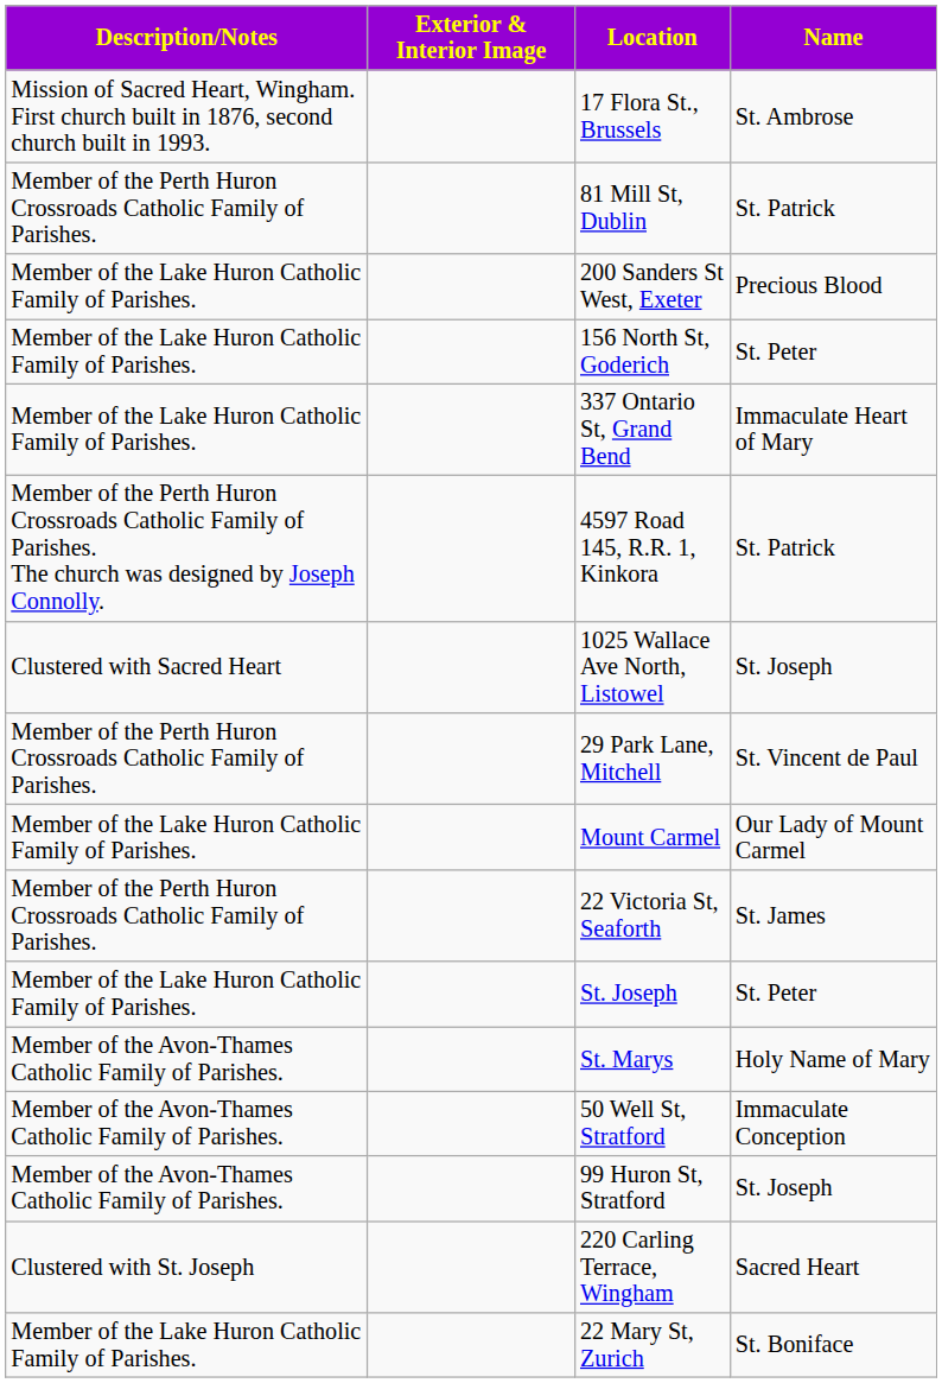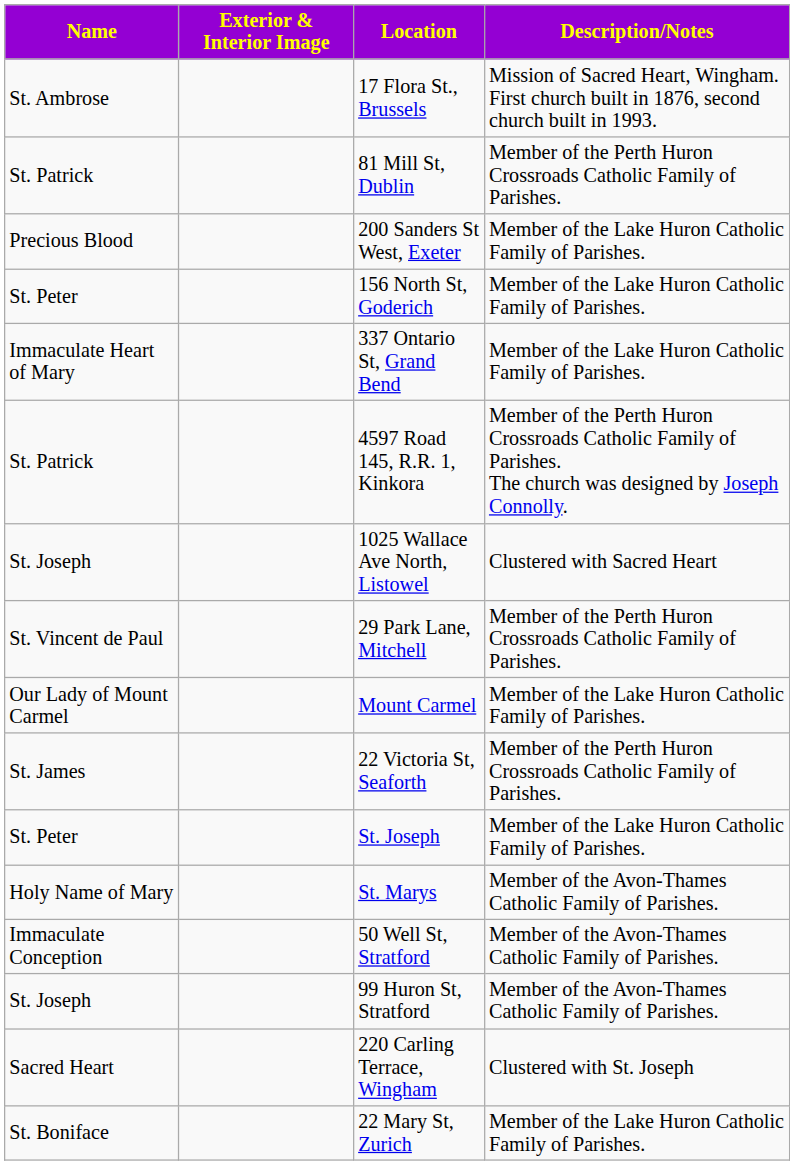 <table class="wikitable sortable" style="width:100%">
 <tr>
-<th style="background:darkviolet; color:yellow;" width="35%"><strong>Description/Notes</strong></th>
+<th style="background:darkviolet; color:yellow;" width="20%"><strong>Name</strong></th>
 <th style="background:darkviolet; color:yellow;" width="20%"><strong>Exterior & Interior Image</strong></th>
 <th style="background:darkviolet; color:yellow;" width="15%"><strong>Location</strong></th>
-<th style="background:darkviolet; color:yellow;" width="20%"><strong>Name</strong></th>
+<th style="background:darkviolet; color:yellow;" width="35%"><strong>Description/Notes</strong></th>
 </tr>
 <tr>
-<td>Mission of Sacred Heart, Wingham.<br>First church built in 1876, second church built in 1993.</td>
+<td>St. Ambrose</td>
 <td></td>
 <td>17 Flora St., <a href='#'>Brussels</a></td>
-<td>St. Ambrose</td>
+<td>Mission of Sacred Heart, Wingham.<br>First church built in 1876, second church built in 1993.</td>
 </tr>
 <tr>
-<td>Member of the Perth Huron Crossroads Catholic Family of Parishes.</td>
+<td>St. Patrick</td>
 <td></td>
 <td>81 Mill St, <a href='#'>Dublin</a></td>
-<td>St. Patrick</td>
+<td>Member of the Perth Huron Crossroads Catholic Family of Parishes.</td>
 </tr>
 <tr>
-<td>Member of the Lake Huron Catholic Family of Parishes.</td>
+<td>Precious Blood</td>
 <td></td>
 <td>200 Sanders St West, <a href='#'>Exeter</a></td>
-<td>Precious Blood</td>
+<td>Member of the Lake Huron Catholic Family of Parishes.</td>
 </tr>
 <tr>
-<td>Member of the Lake Huron Catholic Family of Parishes.</td>
+<td>St. Peter</td>
 <td></td>
 <td>156 North St, <a href='#'>Goderich</a></td>
-<td>St. Peter</td>
+<td>Member of the Lake Huron Catholic Family of Parishes.</td>
 </tr>
 <tr>
-<td>Member of the Lake Huron Catholic Family of Parishes.</td>
+<td>Immaculate Heart of Mary</td>
 <td></td>
 <td>337 Ontario St, <a href='#'>Grand Bend</a></td>
-<td>Immaculate Heart of Mary</td>
+<td>Member of the Lake Huron Catholic Family of Parishes.</td>
 </tr>
 <tr>
-<td>Member of the Perth Huron Crossroads Catholic Family of Parishes.<br>The church was designed by <a href='#'>Joseph Connolly</a>.</td>
+<td>St. Patrick</td>
 <td></td>
 <td>4597 Road 145, R.R. 1, Kinkora</td>
-<td>St. Patrick</td>
+<td>Member of the Perth Huron Crossroads Catholic Family of Parishes.<br>The church was designed by <a href='#'>Joseph Connolly</a>.</td>
 </tr>
 <tr>
-<td>Clustered with Sacred Heart</td>
+<td>St. Joseph</td>
 <td></td>
 <td>1025 Wallace Ave North, <a href='#'>Listowel</a></td>
-<td>St. Joseph</td>
+<td>Clustered with Sacred Heart</td>
 </tr>
 <tr>
-<td>Member of the Perth Huron Crossroads Catholic Family of Parishes.</td>
+<td>St. Vincent de Paul</td>
 <td></td>
 <td>29 Park Lane, <a href='#'>Mitchell</a></td>
-<td>St. Vincent de Paul</td>
+<td>Member of the Perth Huron Crossroads Catholic Family of Parishes.</td>
 </tr>
 <tr>
-<td>Member of the Lake Huron Catholic Family of Parishes.</td>
+<td>Our Lady of Mount Carmel</td>
 <td></td>
 <td><a href='#'>Mount Carmel</a></td>
-<td>Our Lady of Mount Carmel</td>
+<td>Member of the Lake Huron Catholic Family of Parishes.</td>
 </tr>
 <tr>
-<td>Member of the Perth Huron Crossroads Catholic Family of Parishes.</td>
+<td>St. James</td>
 <td></td>
 <td>22 Victoria St, <a href='#'>Seaforth</a></td>
-<td>St. James</td>
+<td>Member of the Perth Huron Crossroads Catholic Family of Parishes.</td>
 </tr>
 <tr>
-<td>Member of the Lake Huron Catholic Family of Parishes.</td>
+<td>St. Peter</td>
 <td></td>
 <td><a href='#'>St. Joseph</a></td>
-<td>St. Peter</td>
+<td>Member of the Lake Huron Catholic Family of Parishes.</td>
 </tr>
 <tr>
-<td>Member of the Avon-Thames Catholic Family of Parishes.</td>
+<td>Holy Name of Mary</td>
 <td></td>
 <td><a href='#'>St. Marys</a></td>
-<td>Holy Name of Mary</td>
+<td>Member of the Avon-Thames Catholic Family of Parishes.</td>
 </tr>
 <tr>
-<td>Member of the Avon-Thames Catholic Family of Parishes.</td>
+<td>Immaculate Conception</td>
 <td></td>
 <td>50 Well St, <a href='#'>Stratford</a></td>
-<td>Immaculate Conception</td>
+<td>Member of the Avon-Thames Catholic Family of Parishes.</td>
 </tr>
 <tr>
-<td>Member of the Avon-Thames Catholic Family of Parishes.</td>
+<td>St. Joseph</td>
 <td></td>
 <td>99 Huron St, Stratford</td>
-<td>St. Joseph</td>
+<td>Member of the Avon-Thames Catholic Family of Parishes.</td>
 </tr>
 <tr>
-<td>Clustered with St. Joseph</td>
+<td>Sacred Heart</td>
 <td></td>
 <td>220 Carling Terrace, <a href='#'>Wingham</a></td>
-<td>Sacred Heart</td>
+<td>Clustered with St. Joseph</td>
 </tr>
 <tr>
-<td>Member of the Lake Huron Catholic Family of Parishes.</td>
+<td>St. Boniface</td>
 <td></td>
 <td>22 Mary St, <a href='#'>Zurich</a></td>
-<td>St. Boniface</td>
+<td>Member of the Lake Huron Catholic Family of Parishes.</td>
 </tr>
 </table>
